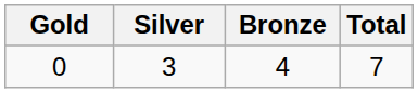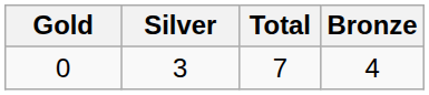 <table class="wikitable" width=20%>
 <tr>
 <th width=30%> Gold</th>
 <th width=30%> Silver</th>
+<th width=20%>Total</th>
 <th width=30%> Bronze</th>
-<th width=20%>Total</th>
 </tr>
 <tr align=center>
 <td>0</td>
 <td>3</td>
+<td>7</td>
 <td>4</td>
-<td>7</td>
 </tr>
 </table>
